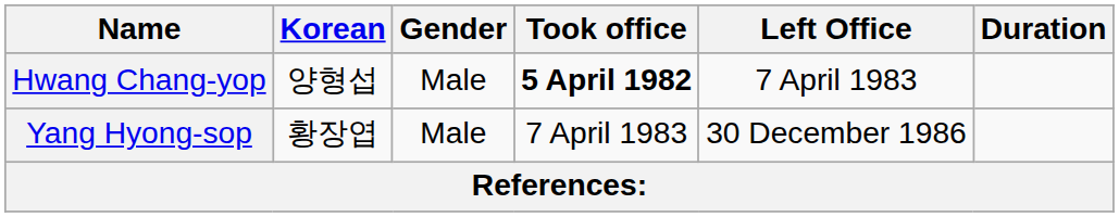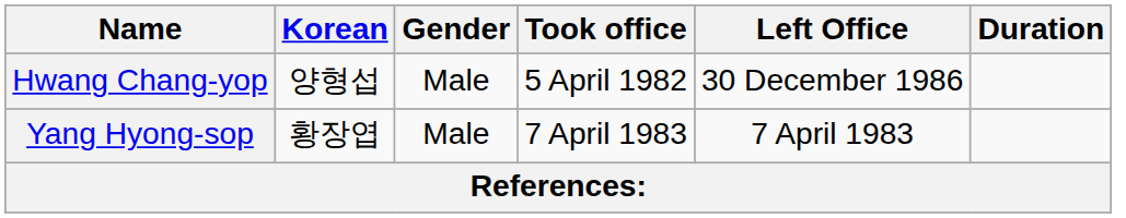 <table class="wikitable sortable" style=text-align:center>
 <tr>
 <th>Name</th>
 <th class="unsortable"><a href='#'>Korean</a></th>
 <th>Gender</th>
 <th>Took office</th>
 <th>Left Office</th>
 <th>Duration</th>
 </tr>
 <tr>
 <th scope="row" style="font-weight:normal;"><a href='#'>Hwang Chang-yop</a></th>
 <td>양형섭</td>
 <td>Male</td>
-<td><strong>5 April 1982</strong></td>
-<td>7 April 1983</td>
+<td>5 April 1982</td>
+<td>30 December 1986</td>
 <td></td>
 </tr>
 <tr>
 <th scope="row" style="font-weight:normal;"><a href='#'>Yang Hyong-sop</a></th>
 <td>황장엽</td>
 <td>Male</td>
 <td>7 April 1983</td>
-<td>30 December 1986</td>
+<td>7 April 1983</td>
 <td></td>
 </tr>
 <tr>
 <th colspan="6" unsortable><strong>References:</strong><br></th>
 </tr>
 </table>
